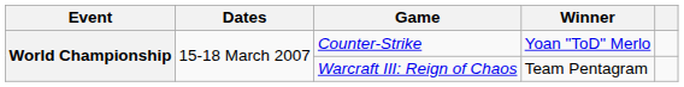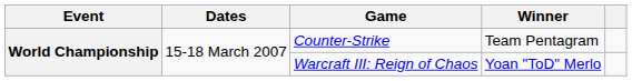 <table class="wikitable">
 <tr>
 <th style="border:1px solid #aaaaaa;">Event</th>
 <th>Dates</th>
 <th>Game</th>
 <th>Winner</th>
 <th style="width:1em;"></th>
 </tr>
 <tr>
 <th rowspan="2">World Championship</th>
 <td rowspan="2">15-18 March 2007</td>
 <td><em><a href='#'>Counter-Strike</a></em></td>
-<td><a href='#'>Yoan "ToD" Merlo</a></td>
+<td>Team Pentagram</td>
 <td></td>
 </tr>
 <tr>
 <td><em><a href='#'>Warcraft III: Reign of Chaos</a></em></td>
-<td>Team Pentagram</td>
+<td><a href='#'>Yoan "ToD" Merlo</a></td>
 <td></td>
 </tr>
 </table>
